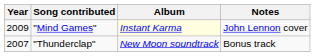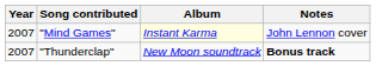 <table class="wikitable">
 <tr>
 <th>Year</th>
 <th>Song contributed</th>
 <th>Album</th>
 <th>Notes</th>
 </tr>
 <tr>
-<td>2009</td>
+<td>2007</td>
 <td>"<a href='#'>Mind Games</a>"</td>
 <td style="background: lightyellow;"><em><a href='#'>Instant Karma</a></em></td>
 <td><a href='#'>John Lennon</a> cover</td>
 </tr>
 <tr>
 <td>2007</td>
 <td>"Thunderclap"</td>
 <td><em><a href='#'>New Moon soundtrack</a></em></td>
-<td>Bonus track</td>
+<td><strong>Bonus track</strong></td>
 </tr>
 </table>
